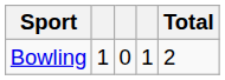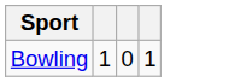 <table class="wikitable sortable">
 <tr>
 <th>Sport</th>
 <th></th>
 <th></th>
 <th></th>
-<th>Total</th>
 </tr>
 <tr>
 <td><a href='#'>Bowling</a></td>
 <td>1</td>
 <td>0</td>
 <td>1</td>
-<td>2</td>
 </tr>
 </table>
